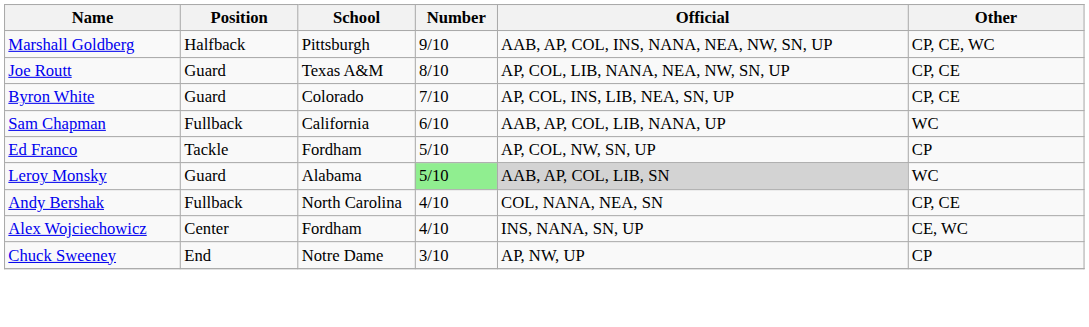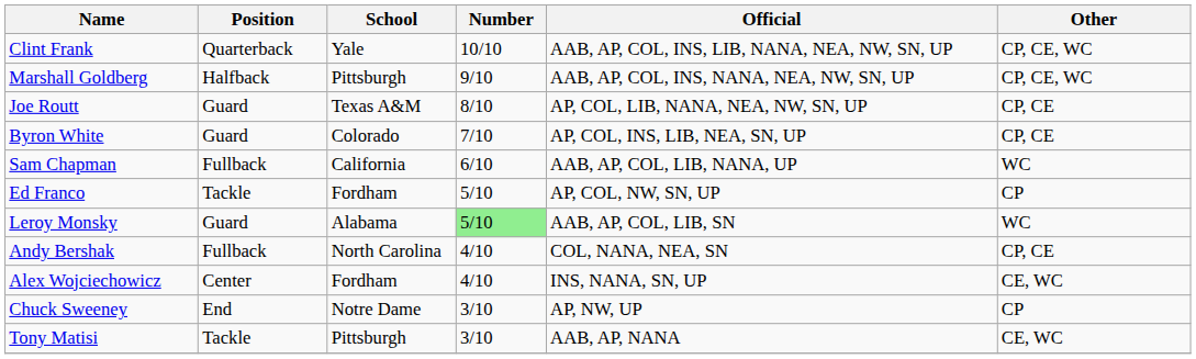 <table class="wikitable sortable">
 <tr>
 <th bgcolor="#DDDDFF" width="15%">Name</th>
 <th bgcolor="#DDDDFF" width="10%">Position</th>
 <th bgcolor="#DDDDFF" width="10%">School</th>
 <th bgcolor="#DDDDFF" width="7%">Number</th>
 <th bgcolor="#DDDDFF" width="35%">Official</th>
 <th bgcolor="#DDDDFF" width="15%">Other</th>
+</tr>
+<tr align="left">
+<td><a href='#'>Clint Frank</a></td>
+<td>Quarterback</td>
+<td>Yale</td>
+<td>10/10</td>
+<td>AAB, AP, COL, INS, LIB, NANA, NEA, NW, SN, UP</td>
+<td>CP, CE, WC</td>
 </tr>
 <tr align="left">
 <td><a href='#'>Marshall Goldberg</a></td>
 <td>Halfback</td>
 <td>Pittsburgh</td>
 <td>9/10</td>
 <td>AAB, AP, COL, INS, NANA, NEA, NW, SN, UP</td>
 <td>CP, CE, WC</td>
 </tr>
 <tr align="left">
 <td><a href='#'>Joe Routt</a></td>
 <td>Guard</td>
 <td>Texas A&M</td>
 <td>8/10</td>
 <td>AP, COL, LIB, NANA, NEA, NW, SN, UP</td>
 <td>CP, CE</td>
 </tr>
 <tr align="left">
 <td><a href='#'>Byron White</a></td>
 <td>Guard</td>
 <td>Colorado</td>
 <td>7/10</td>
 <td>AP, COL, INS, LIB, NEA, SN, UP</td>
 <td>CP, CE</td>
 </tr>
 <tr align="left">
 <td><a href='#'>Sam Chapman</a></td>
 <td>Fullback</td>
 <td>California</td>
 <td>6/10</td>
 <td>AAB, AP, COL, LIB, NANA, UP</td>
 <td>WC</td>
 </tr>
 <tr align="left">
 <td><a href='#'>Ed Franco</a></td>
 <td>Tackle</td>
 <td>Fordham</td>
 <td>5/10</td>
 <td>AP, COL, NW, SN, UP</td>
 <td>CP</td>
 </tr>
 <tr align="left">
 <td><a href='#'>Leroy Monsky</a></td>
 <td>Guard</td>
 <td>Alabama</td>
 <td style="background: lightgreen;">5/10</td>
-<td style="background: lightgrey;">AAB, AP, COL, LIB, SN</td>
+<td>AAB, AP, COL, LIB, SN</td>
 <td>WC</td>
 </tr>
 <tr align="left">
 <td><a href='#'>Andy Bershak</a></td>
 <td>Fullback</td>
 <td>North Carolina</td>
 <td>4/10</td>
 <td>COL, NANA, NEA, SN</td>
 <td>CP, CE</td>
 </tr>
 <tr align="left">
 <td><a href='#'>Alex Wojciechowicz</a></td>
 <td>Center</td>
 <td>Fordham</td>
 <td>4/10</td>
 <td>INS, NANA, SN, UP</td>
 <td>CE, WC</td>
 </tr>
 <tr align="left">
 <td><a href='#'>Chuck Sweeney</a></td>
 <td>End</td>
 <td>Notre Dame</td>
 <td>3/10</td>
 <td>AP, NW, UP</td>
 <td>CP</td>
 </tr>
 <tr align="left">
+<td><a href='#'>Tony Matisi</a></td>
+<td>Tackle</td>
+<td>Pittsburgh</td>
+<td>3/10</td>
+<td>AAB, AP, NANA</td>
+<td>CE, WC</td>
+</tr>
+<tr align="left">
 </tr>
 </table>
